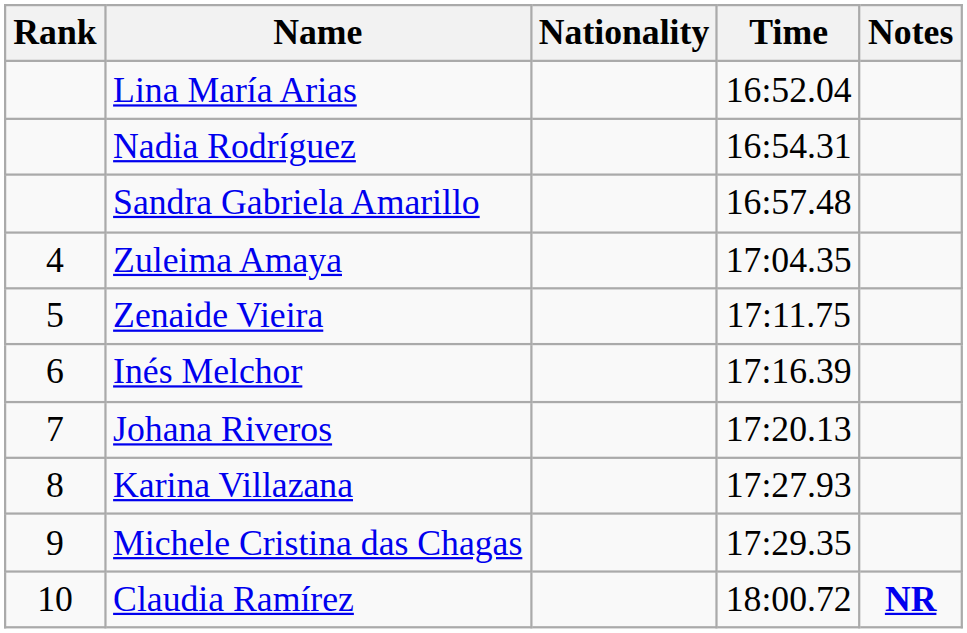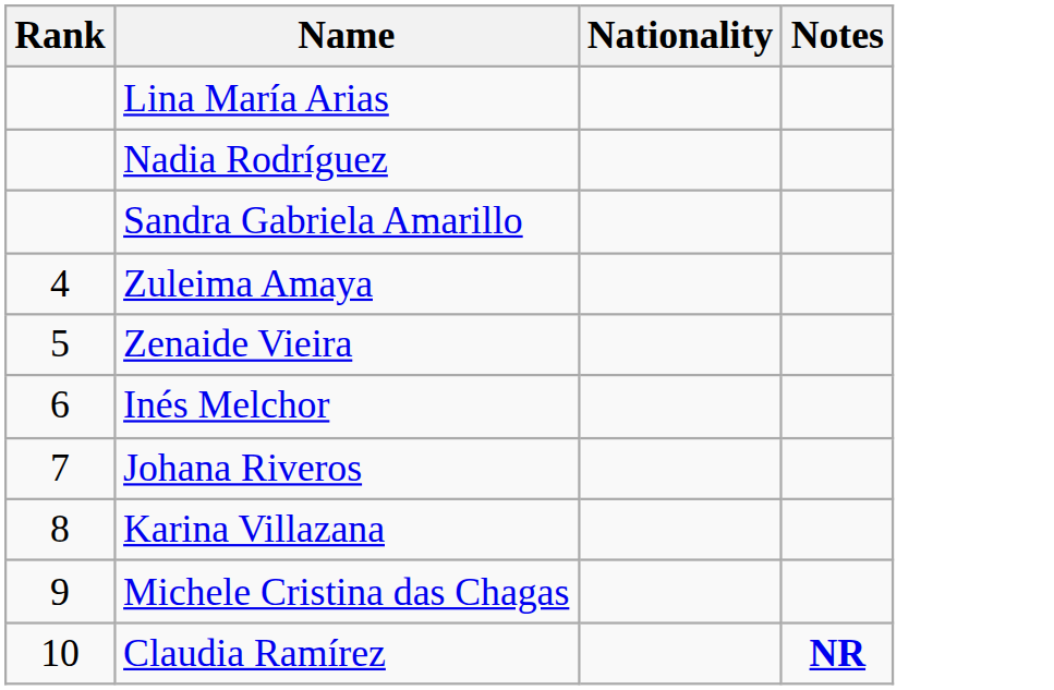 <table class="wikitable sortable" style="text-align:center">
 <tr>
 <th>Rank</th>
 <th>Name</th>
 <th>Nationality</th>
-<th>Time</th>
 <th>Notes</th>
 </tr>
 <tr>
 <td align=center></td>
 <td align=left><a href='#'>Lina María Arias</a></td>
 <td align=left></td>
-<td>16:52.04</td>
 <td></td>
 </tr>
 <tr>
 <td align=center></td>
 <td align=left><a href='#'>Nadia Rodríguez</a></td>
 <td align=left></td>
-<td>16:54.31</td>
 <td></td>
 </tr>
 <tr>
 <td align=center></td>
 <td align=left><a href='#'>Sandra Gabriela Amarillo</a></td>
 <td align=left></td>
-<td>16:57.48</td>
 <td></td>
 </tr>
 <tr>
 <td align=center>4</td>
 <td align=left><a href='#'>Zuleima Amaya</a></td>
 <td align=left></td>
-<td>17:04.35</td>
 <td></td>
 </tr>
 <tr>
 <td align=center>5</td>
 <td align=left><a href='#'>Zenaide Vieira</a></td>
 <td align=left></td>
-<td>17:11.75</td>
 <td></td>
 </tr>
 <tr>
 <td align=center>6</td>
 <td align=left><a href='#'>Inés Melchor</a></td>
 <td align=left></td>
-<td>17:16.39</td>
 <td></td>
 </tr>
 <tr>
 <td align=center>7</td>
 <td align=left><a href='#'>Johana Riveros</a></td>
 <td align=left></td>
-<td>17:20.13</td>
 <td></td>
 </tr>
 <tr>
 <td align=center>8</td>
 <td align=left><a href='#'>Karina Villazana</a></td>
 <td align=left></td>
-<td>17:27.93</td>
 <td></td>
 </tr>
 <tr>
 <td align=center>9</td>
 <td align=left><a href='#'>Michele Cristina das Chagas</a></td>
 <td align=left></td>
-<td>17:29.35</td>
 <td></td>
 </tr>
 <tr>
 <td align=center>10</td>
 <td align=left><a href='#'>Claudia Ramírez</a></td>
 <td align=left></td>
-<td>18:00.72</td>
 <td><strong><a href='#'>NR</a></strong></td>
 </tr>
 </table>
